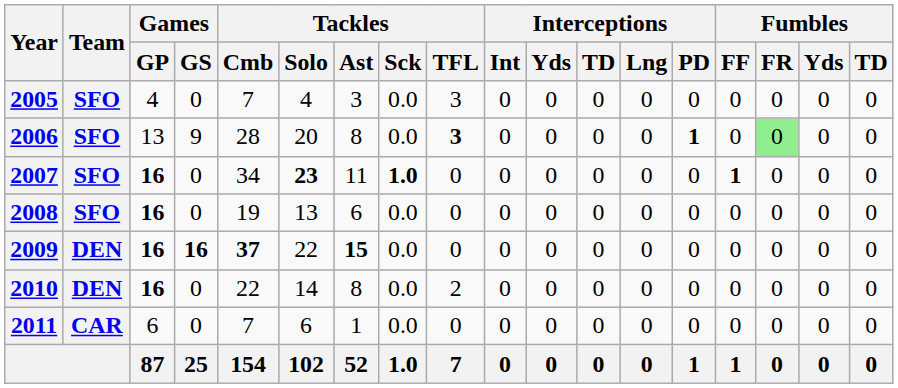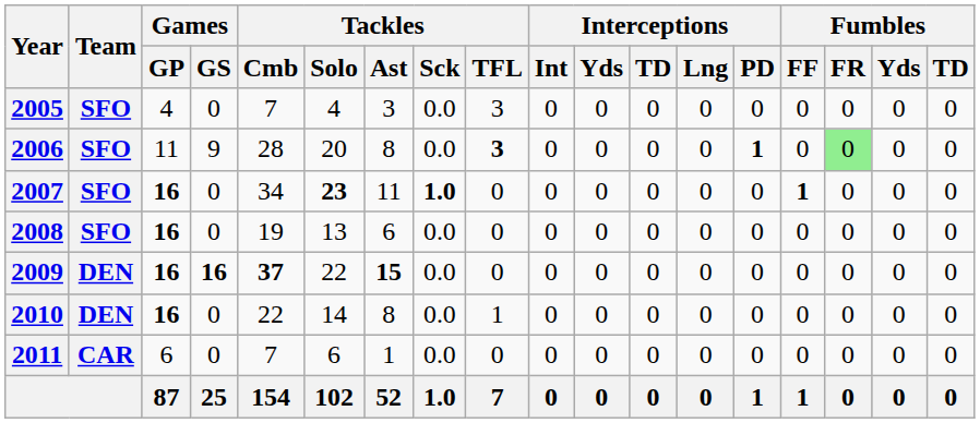 <table class="wikitable" style="text-align:center">
 <tr>
 <th rowspan="2">Year</th>
 <th rowspan="2">Team</th>
 <th colspan="2">Games</th>
 <th colspan="5">Tackles</th>
 <th colspan="5">Interceptions</th>
 <th colspan="4">Fumbles</th>
 </tr>
 <tr>
 <th>GP</th>
 <th>GS</th>
 <th>Cmb</th>
 <th>Solo</th>
 <th>Ast</th>
 <th>Sck</th>
 <th>TFL</th>
 <th>Int</th>
 <th>Yds</th>
 <th>TD</th>
 <th>Lng</th>
 <th>PD</th>
 <th>FF</th>
 <th>FR</th>
 <th>Yds</th>
 <th>TD</th>
 </tr>
 <tr>
 <th><a href='#'>2005</a></th>
 <th><a href='#'>SFO</a></th>
 <td>4</td>
 <td>0</td>
 <td>7</td>
 <td>4</td>
 <td>3</td>
 <td>0.0</td>
 <td>3</td>
 <td>0</td>
 <td>0</td>
 <td>0</td>
 <td>0</td>
 <td>0</td>
 <td>0</td>
 <td>0</td>
 <td>0</td>
 <td>0</td>
 </tr>
 <tr>
 <th><a href='#'>2006</a></th>
 <th><a href='#'>SFO</a></th>
-<td>13</td>
+<td>11</td>
 <td>9</td>
 <td>28</td>
 <td>20</td>
 <td>8</td>
 <td>0.0</td>
 <td><strong>3</strong></td>
 <td>0</td>
 <td>0</td>
 <td>0</td>
 <td>0</td>
 <td><strong>1</strong></td>
 <td>0</td>
 <td style="background: lightgreen;">0</td>
 <td>0</td>
 <td>0</td>
 </tr>
 <tr>
 <th><a href='#'>2007</a></th>
 <th><a href='#'>SFO</a></th>
 <td><strong>16</strong></td>
 <td>0</td>
 <td>34</td>
 <td><strong>23</strong></td>
 <td>11</td>
 <td><strong>1.0</strong></td>
 <td>0</td>
 <td>0</td>
 <td>0</td>
 <td>0</td>
 <td>0</td>
 <td>0</td>
 <td><strong>1</strong></td>
 <td>0</td>
 <td>0</td>
 <td>0</td>
 </tr>
 <tr>
 <th><a href='#'>2008</a></th>
 <th><a href='#'>SFO</a></th>
 <td><strong>16</strong></td>
 <td>0</td>
 <td>19</td>
 <td>13</td>
 <td>6</td>
 <td>0.0</td>
 <td>0</td>
 <td>0</td>
 <td>0</td>
 <td>0</td>
 <td>0</td>
 <td>0</td>
 <td>0</td>
 <td>0</td>
 <td>0</td>
 <td>0</td>
 </tr>
 <tr>
 <th><a href='#'>2009</a></th>
 <th><a href='#'>DEN</a></th>
 <td><strong>16</strong></td>
 <td><strong>16</strong></td>
 <td><strong>37</strong></td>
 <td>22</td>
 <td><strong>15</strong></td>
 <td>0.0</td>
 <td>0</td>
 <td>0</td>
 <td>0</td>
 <td>0</td>
 <td>0</td>
 <td>0</td>
 <td>0</td>
 <td>0</td>
 <td>0</td>
 <td>0</td>
 </tr>
 <tr>
 <th><a href='#'>2010</a></th>
 <th><a href='#'>DEN</a></th>
 <td><strong>16</strong></td>
 <td>0</td>
 <td>22</td>
 <td>14</td>
 <td>8</td>
 <td>0.0</td>
-<td>2</td>
+<td>1</td>
 <td>0</td>
 <td>0</td>
 <td>0</td>
 <td>0</td>
 <td>0</td>
 <td>0</td>
 <td>0</td>
 <td>0</td>
 <td>0</td>
 </tr>
 <tr>
 <th><a href='#'>2011</a></th>
 <th><a href='#'>CAR</a></th>
 <td>6</td>
 <td>0</td>
 <td>7</td>
 <td>6</td>
 <td>1</td>
 <td>0.0</td>
 <td>0</td>
 <td>0</td>
 <td>0</td>
 <td>0</td>
 <td>0</td>
 <td>0</td>
 <td>0</td>
 <td>0</td>
 <td>0</td>
 <td>0</td>
 </tr>
 <tr>
 <th colspan="2"></th>
 <th>87</th>
 <th>25</th>
 <th>154</th>
 <th>102</th>
 <th>52</th>
 <th>1.0</th>
 <th>7</th>
 <th>0</th>
 <th>0</th>
 <th>0</th>
 <th>0</th>
 <th>1</th>
 <th>1</th>
 <th>0</th>
 <th>0</th>
 <th>0</th>
 </tr>
 </table>
